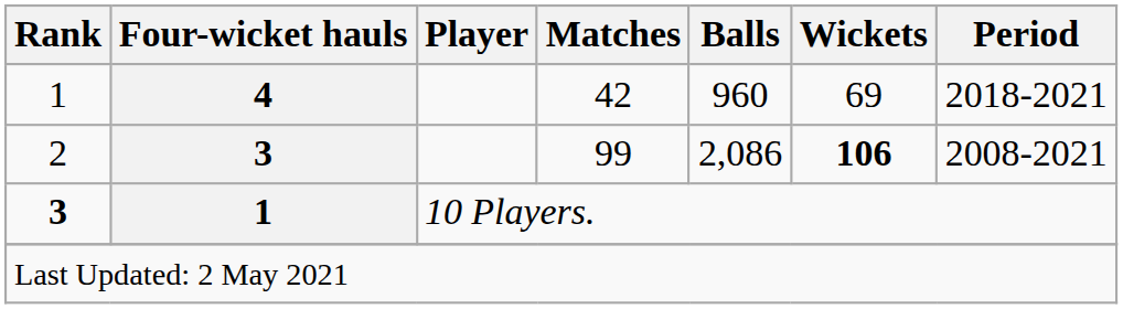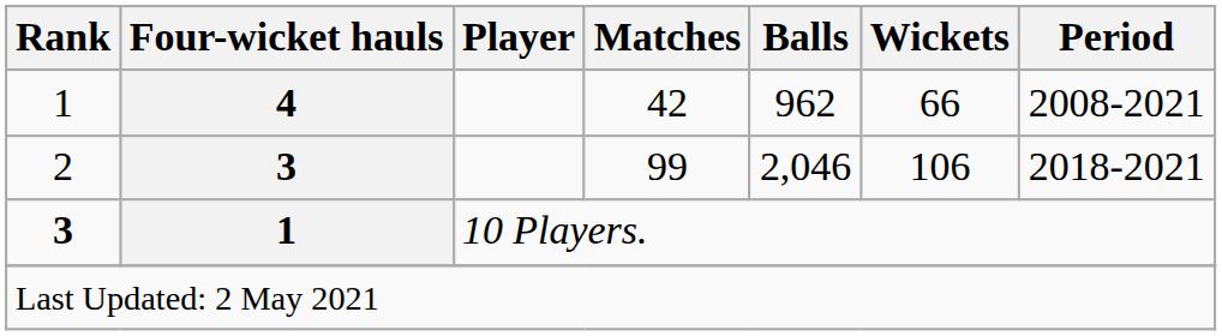 <table class="wikitable">
 <tr>
 <th>Rank</th>
 <th>Four-wicket hauls</th>
 <th>Player</th>
 <th>Matches</th>
 <th>Balls</th>
 <th>Wickets</th>
 <th>Period</th>
 </tr>
 <tr>
 <td align=center>1</td>
 <th scope=row style=text-align:center;>4</th>
 <td></td>
 <td align=center>42</td>
-<td align=center>960</td>
-<td align=center>69</td>
-<td>2018-2021</td>
+<td align=center>962</td>
+<td align=center>66</td>
+<td>2008-2021</td>
 </tr>
 <tr>
 <td align=center>2</td>
 <th scope=row style=text-align:center;>3</th>
 <td></td>
 <td align=center>99</td>
-<td align=center>2,086</td>
-<td align=center><strong>106</strong></td>
-<td>2008-2021</td>
+<td align=center>2,046</td>
+<td align=center>106</td>
+<td>2018-2021</td>
 </tr>
 <tr>
 <td align=center><strong>3</strong></td>
 <th scope=row style=text-align:center;>1</th>
 <td colspan=5><em>10 Players.</em></td>
 </tr>
 <tr>
 </tr>
 <tr class=sortbottom>
 <td colspan=7><small>Last Updated: 2 May 2021</small></td>
 </tr>
 </table>
